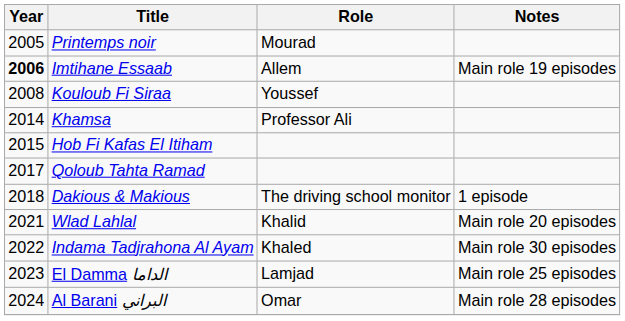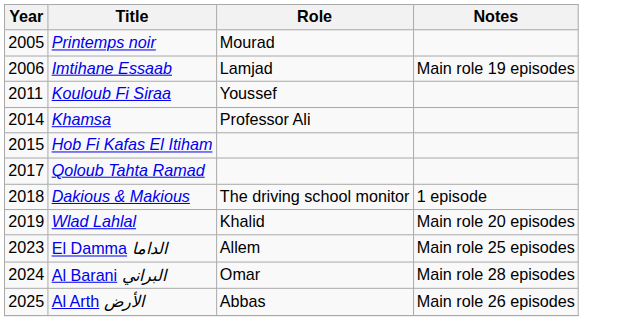 <table class="wikitable sortable">
 <tr>
 <th>Year</th>
 <th>Title</th>
 <th class="unsortable">Role</th>
 <th class="unsortable">Notes</th>
 </tr>
 <tr>
 <td>2005</td>
 <td><em><a href='#'>Printemps noir</a></em></td>
 <td>Mourad</td>
 <td></td>
 </tr>
 <tr>
-<td><strong>2006</strong></td>
+<td>2006</td>
 <td><em><a href='#'>Imtihane Essaab</a></em></td>
-<td>Allem</td>
+<td>Lamjad</td>
 <td>Main role 19 episodes</td>
 </tr>
 <tr>
-<td>2008</td>
+<td>2011</td>
 <td><em><a href='#'>Kouloub Fi Siraa</a></em></td>
 <td>Youssef</td>
 <td></td>
 </tr>
 <tr>
 <td>2014</td>
 <td><em><a href='#'>Khamsa</a></em></td>
 <td>Professor Ali</td>
 <td></td>
 </tr>
 <tr>
 <td>2015</td>
 <td><em><a href='#'>Hob Fi Kafas El Itiham</a></em></td>
 <td></td>
 <td></td>
 </tr>
 <tr>
 <td>2017</td>
 <td><em><a href='#'>Qoloub Tahta Ramad</a></em></td>
 <td></td>
 <td></td>
 </tr>
 <tr>
 <td>2018</td>
 <td><em><a href='#'>Dakious & Makious</a></em></td>
 <td>The driving school monitor</td>
 <td>1 episode</td>
 </tr>
 <tr>
-<td>2021</td>
+<td>2019</td>
 <td><em><a href='#'>Wlad Lahlal</a></em></td>
 <td>Khalid</td>
 <td>Main role 20 episodes</td>
 </tr>
 <tr>
-<td>2022</td>
-<td><em><a href='#'>Indama Tadjrahona Al Ayam</a></em></td>
-<td>Khaled</td>
-<td>Main role 30 episodes</td>
-</tr>
-<tr>
 <td>2023</td>
 <td><a href='#'>El Damma</a> <em>الداما</em></td>
-<td>Lamjad</td>
+<td>Allem</td>
 <td>Main role 25 episodes</td>
 </tr>
 <tr>
 <td>2024</td>
 <td><a href='#'>Al Barani</a> <em>البراني</em></td>
 <td>Omar</td>
 <td>Main role 28 episodes</td>
 </tr>
 <tr>
+<td>2025</td>
+<td><a href='#'>Al Arth</a> <em>الأرض</em></td>
+<td>Abbas</td>
+<td>Main role 26 episodes</td>
+</tr>
+<tr>
 </tr>
 </table>
